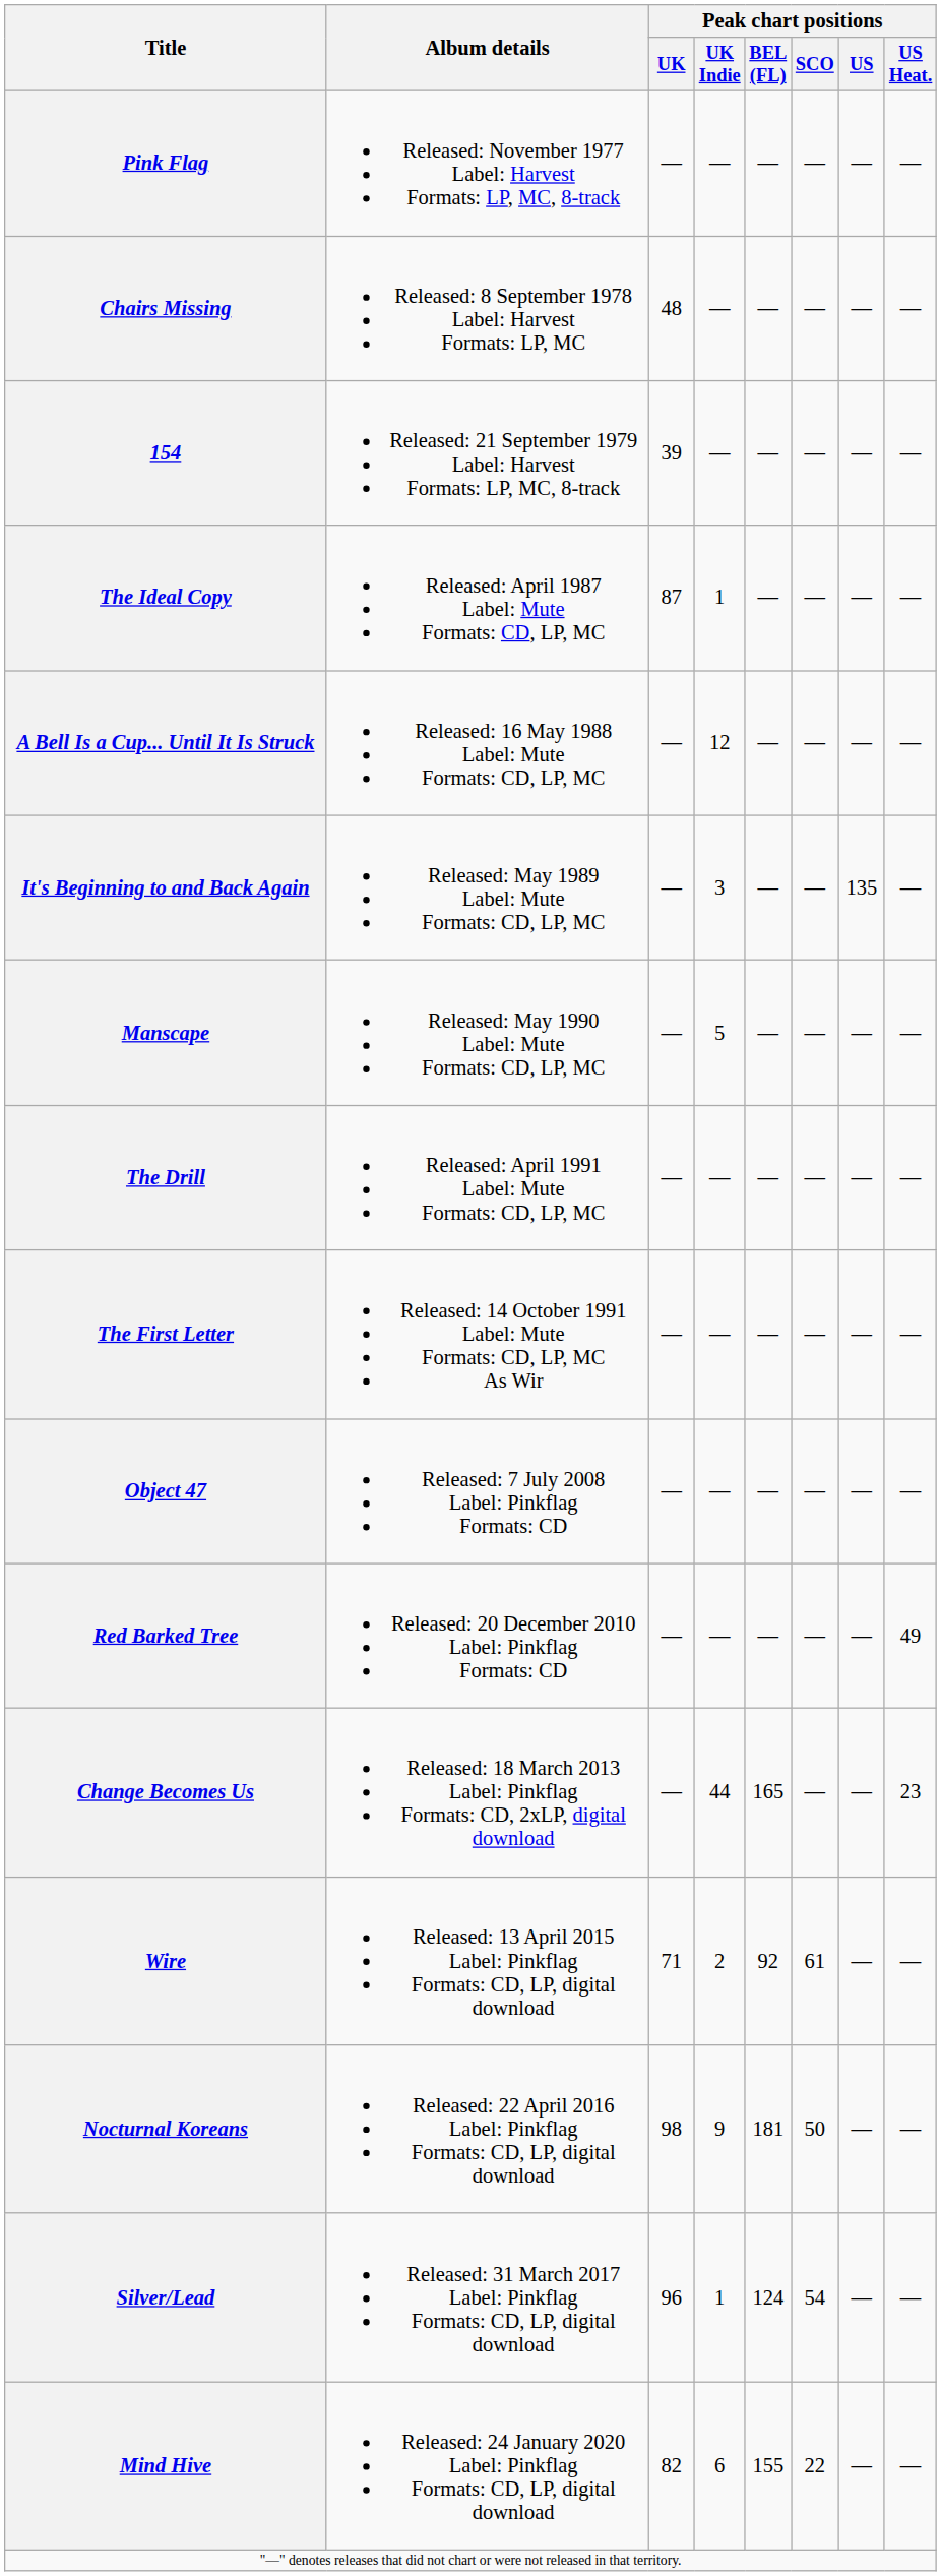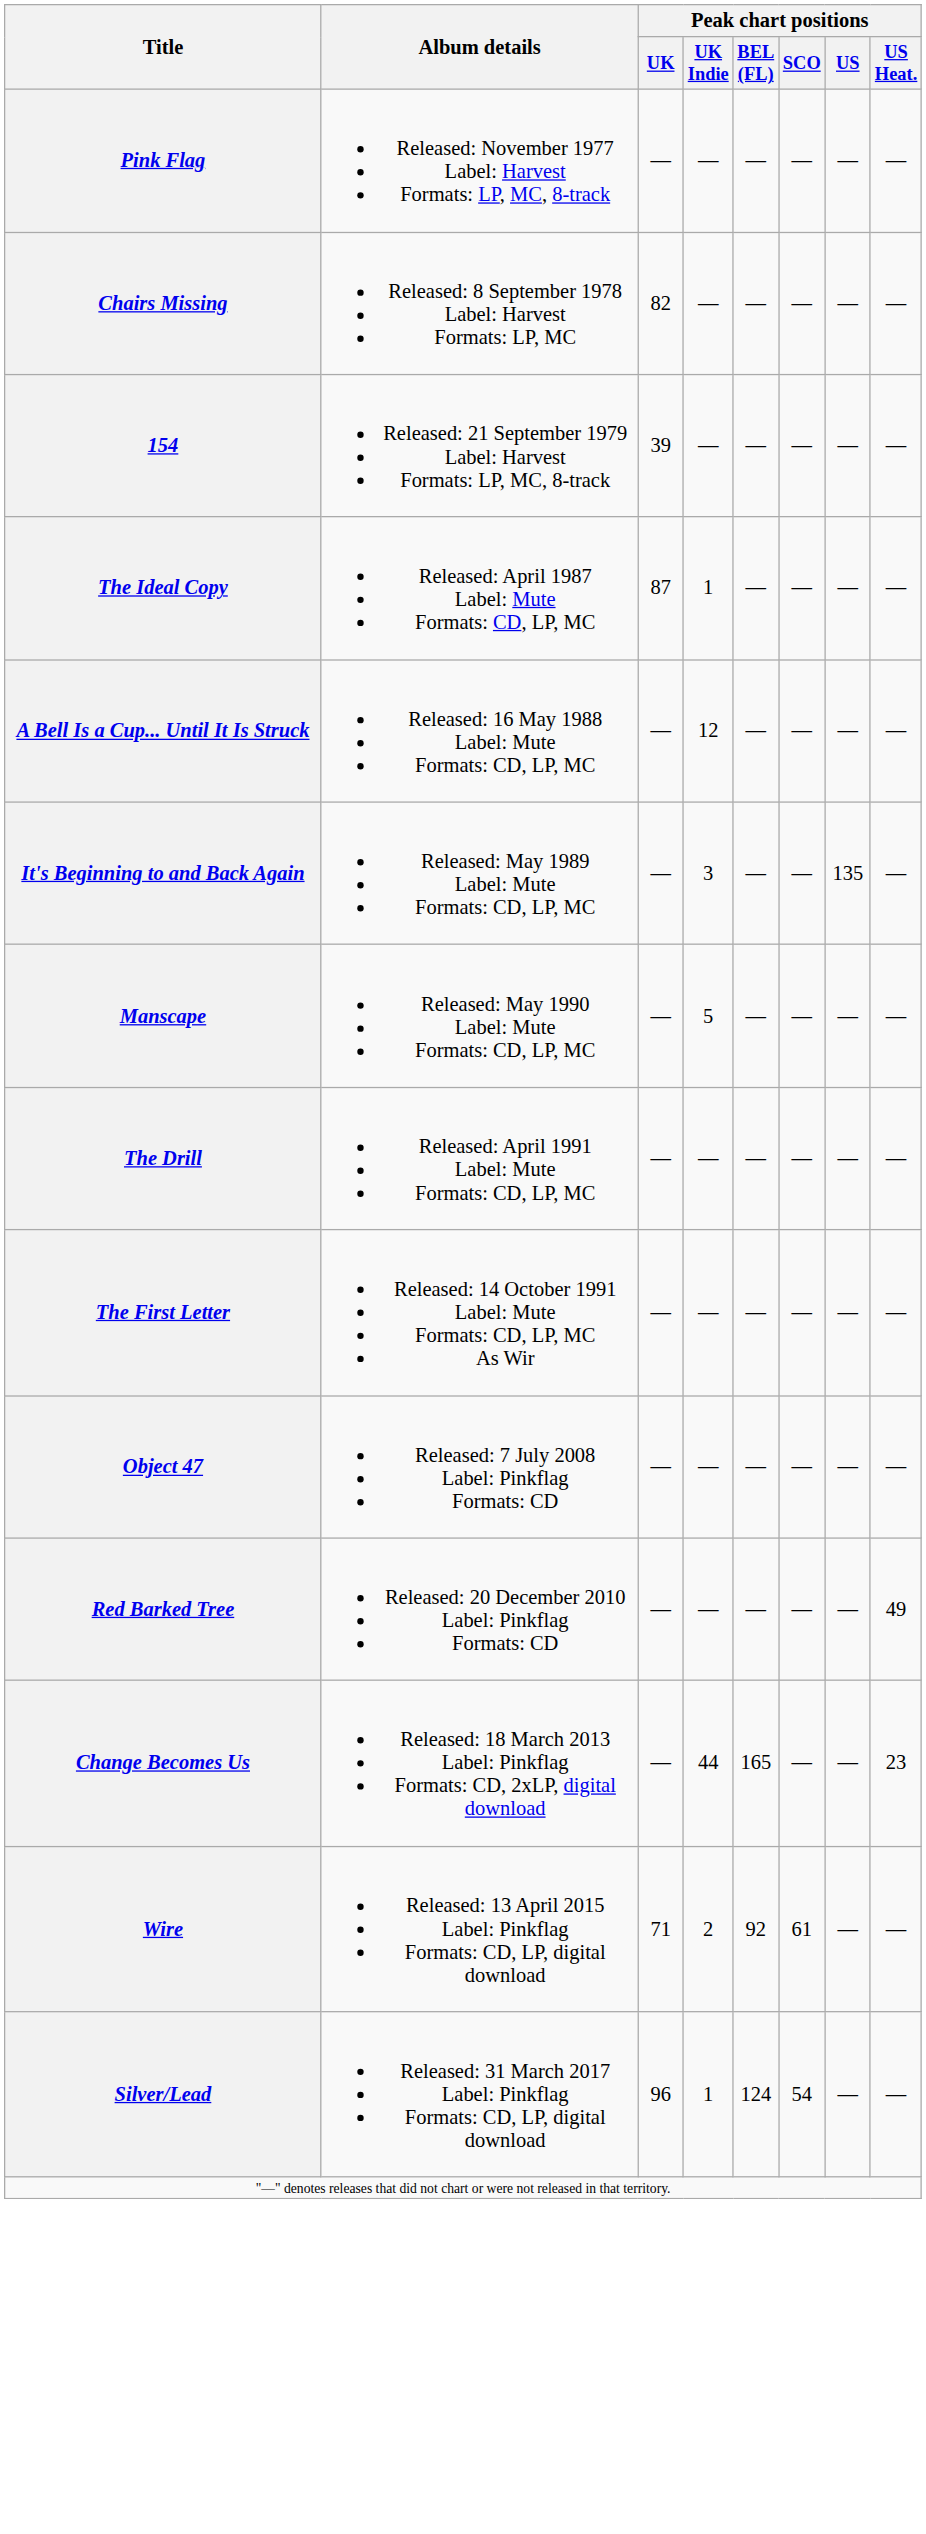 <table class="wikitable plainrowheaders" style="text-align:center;">
 <tr>
 <th rowspan="2" scope="col" style="width:15em;">Title</th>
 <th rowspan="2" scope="col" style="width:15em;">Album details</th>
 <th colspan="6">Peak chart positions</th>
 </tr>
 <tr>
 <th scope="col" style="width:2em;font-size:90%;"><a href='#'>UK</a><br></th>
 <th scope="col" style="width:2em;font-size:90%;"><a href='#'>UK Indie</a><br></th>
 <th scope="col" style="width:2em;font-size:90%;"><a href='#'>BEL<br>(FL)</a><br></th>
 <th scope="col" style="width:2em;font-size:90%;"><a href='#'>SCO</a><br></th>
 <th scope="col" style="width:2em;font-size:90%;"><a href='#'>US</a><br></th>
 <th scope="col" style="width:2em;font-size:90%;"><a href='#'>US Heat.</a><br></th>
 </tr>
 <tr>
 <th scope="row"><em><a href='#'>Pink Flag</a></em></th>
 <td><br><ul><li>Released: November 1977</li><li>Label: <a href='#'>Harvest</a></li><li>Formats: <a href='#'>LP</a>, <a href='#'>MC</a>, <a href='#'>8-track</a></li></ul></td>
 <td>—</td>
 <td>—</td>
 <td>—</td>
 <td>—</td>
 <td>—</td>
 <td>—</td>
 </tr>
 <tr>
 <th scope="row"><em><a href='#'>Chairs Missing</a></em></th>
 <td><br><ul><li>Released: 8 September 1978</li><li>Label: Harvest</li><li>Formats: LP, MC</li></ul></td>
-<td>48</td>
+<td>82</td>
 <td>—</td>
 <td>—</td>
 <td>—</td>
 <td>—</td>
 <td>—</td>
 </tr>
 <tr>
 <th scope="row"><em><a href='#'>154</a></em></th>
 <td><br><ul><li>Released: 21 September 1979</li><li>Label: Harvest</li><li>Formats: LP, MC, 8-track</li></ul></td>
 <td>39</td>
 <td>—</td>
 <td>—</td>
 <td>—</td>
 <td>—</td>
 <td>—</td>
 </tr>
 <tr>
 <th scope="row"><em><a href='#'>The Ideal Copy</a></em></th>
 <td><br><ul><li>Released: April 1987</li><li>Label: <a href='#'>Mute</a></li><li>Formats: <a href='#'>CD</a>, LP, MC</li></ul></td>
 <td>87</td>
 <td>1</td>
 <td>—</td>
 <td>—</td>
 <td>—</td>
 <td>—</td>
 </tr>
 <tr>
 <th scope="row"><em><a href='#'>A Bell Is a Cup... Until It Is Struck</a></em></th>
 <td><br><ul><li>Released: 16 May 1988</li><li>Label: Mute</li><li>Formats: CD, LP, MC</li></ul></td>
 <td>—</td>
 <td>12</td>
 <td>—</td>
 <td>—</td>
 <td>—</td>
 <td>—</td>
 </tr>
 <tr>
 <th scope="row"><em><a href='#'>It's Beginning to and Back Again</a></em></th>
 <td><br><ul><li>Released: May 1989</li><li>Label: Mute</li><li>Formats: CD, LP, MC</li></ul></td>
 <td>—</td>
 <td>3</td>
 <td>—</td>
 <td>—</td>
 <td>135</td>
 <td>—</td>
 </tr>
 <tr>
 <th scope="row"><em><a href='#'>Manscape</a></em></th>
 <td><br><ul><li>Released: May 1990</li><li>Label: Mute</li><li>Formats: CD, LP, MC</li></ul></td>
 <td>—</td>
 <td>5</td>
 <td>—</td>
 <td>—</td>
 <td>—</td>
 <td>—</td>
 </tr>
 <tr>
 <th scope="row"><em><a href='#'>The Drill</a></em></th>
 <td><br><ul><li>Released: April 1991</li><li>Label: Mute</li><li>Formats: CD, LP, MC</li></ul></td>
 <td>—</td>
 <td>—</td>
 <td>—</td>
 <td>—</td>
 <td>—</td>
 <td>—</td>
 </tr>
 <tr>
 <th scope="row"><em><a href='#'>The First Letter</a></em></th>
 <td><br><ul><li>Released: 14 October 1991</li><li>Label: Mute</li><li>Formats: CD, LP, MC</li><li>As Wir</li></ul></td>
 <td>—</td>
 <td>—</td>
 <td>—</td>
 <td>—</td>
 <td>—</td>
 <td>—</td>
 </tr>
 <tr>
 <th scope="row"><em><a href='#'>Object 47</a></em></th>
 <td><br><ul><li>Released: 7 July 2008</li><li>Label: Pinkflag</li><li>Formats: CD</li></ul></td>
 <td>—</td>
 <td>—</td>
 <td>—</td>
 <td>—</td>
 <td>—</td>
 <td>—</td>
 </tr>
 <tr>
 <th scope="row"><em><a href='#'>Red Barked Tree</a></em></th>
 <td><br><ul><li>Released: 20 December 2010</li><li>Label: Pinkflag</li><li>Formats: CD</li></ul></td>
 <td>—</td>
 <td>—</td>
 <td>—</td>
 <td>—</td>
 <td>—</td>
 <td>49</td>
 </tr>
 <tr>
 <th scope="row"><em><a href='#'>Change Becomes Us</a></em></th>
 <td><br><ul><li>Released: 18 March 2013</li><li>Label: Pinkflag</li><li>Formats: CD, 2xLP, <a href='#'>digital download</a></li></ul></td>
 <td>—</td>
 <td>44</td>
 <td>165</td>
 <td>—</td>
 <td>—</td>
 <td>23</td>
 </tr>
 <tr>
 <th scope="row"><em><a href='#'>Wire</a></em></th>
 <td><br><ul><li>Released: 13 April 2015</li><li>Label: Pinkflag</li><li>Formats: CD, LP, digital download</li></ul></td>
 <td>71</td>
 <td>2</td>
 <td>92</td>
 <td>61</td>
 <td>—</td>
 <td>—</td>
 </tr>
 <tr>
-<th scope="row"><em><a href='#'>Nocturnal Koreans</a></em></th>
-<td><br><ul><li>Released: 22 April 2016</li><li>Label: Pinkflag</li><li>Formats: CD, LP, digital download</li></ul></td>
-<td>98</td>
-<td>9</td>
-<td>181</td>
-<td>50</td>
-<td>—</td>
-<td>—</td>
-</tr>
-<tr>
 <th scope="row"><em><a href='#'>Silver/Lead</a></em></th>
 <td><br><ul><li>Released: 31 March 2017</li><li>Label: Pinkflag</li><li>Formats: CD, LP, digital download</li></ul></td>
 <td>96</td>
 <td>1</td>
 <td>124</td>
 <td>54</td>
 <td>—</td>
 <td>—</td>
 </tr>
 <tr>
-<th scope="row"><em><a href='#'>Mind Hive</a></em></th>
-<td><br><ul><li>Released: 24 January 2020</li><li>Label: Pinkflag</li><li>Formats: CD, LP, digital download</li></ul></td>
-<td>82</td>
-<td>6</td>
-<td>155</td>
-<td>22</td>
-<td>—</td>
-<td>—</td>
-</tr>
-<tr>
 <td colspan="8" style="font-size:8pt">"—" denotes releases that did not chart or were not released in that territory.</td>
 </tr>
 </table>
